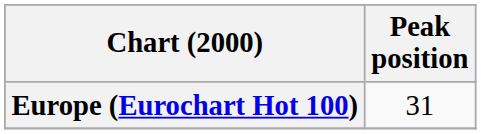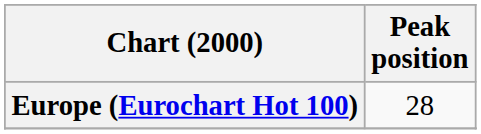 <table class="wikitable sortable plainrowheaders" style="text-align:center">
 <tr>
 <th>Chart (2000)</th>
 <th>Peak<br>position</th>
 </tr>
 <tr>
 <th scope="row">Europe (<a href='#'>Eurochart Hot 100</a>)</th>
-<td>31</td>
+<td>28</td>
 </tr>
 <tr>
 </tr>
 <tr>
 </tr>
 <tr>
 </tr>
 </table>
